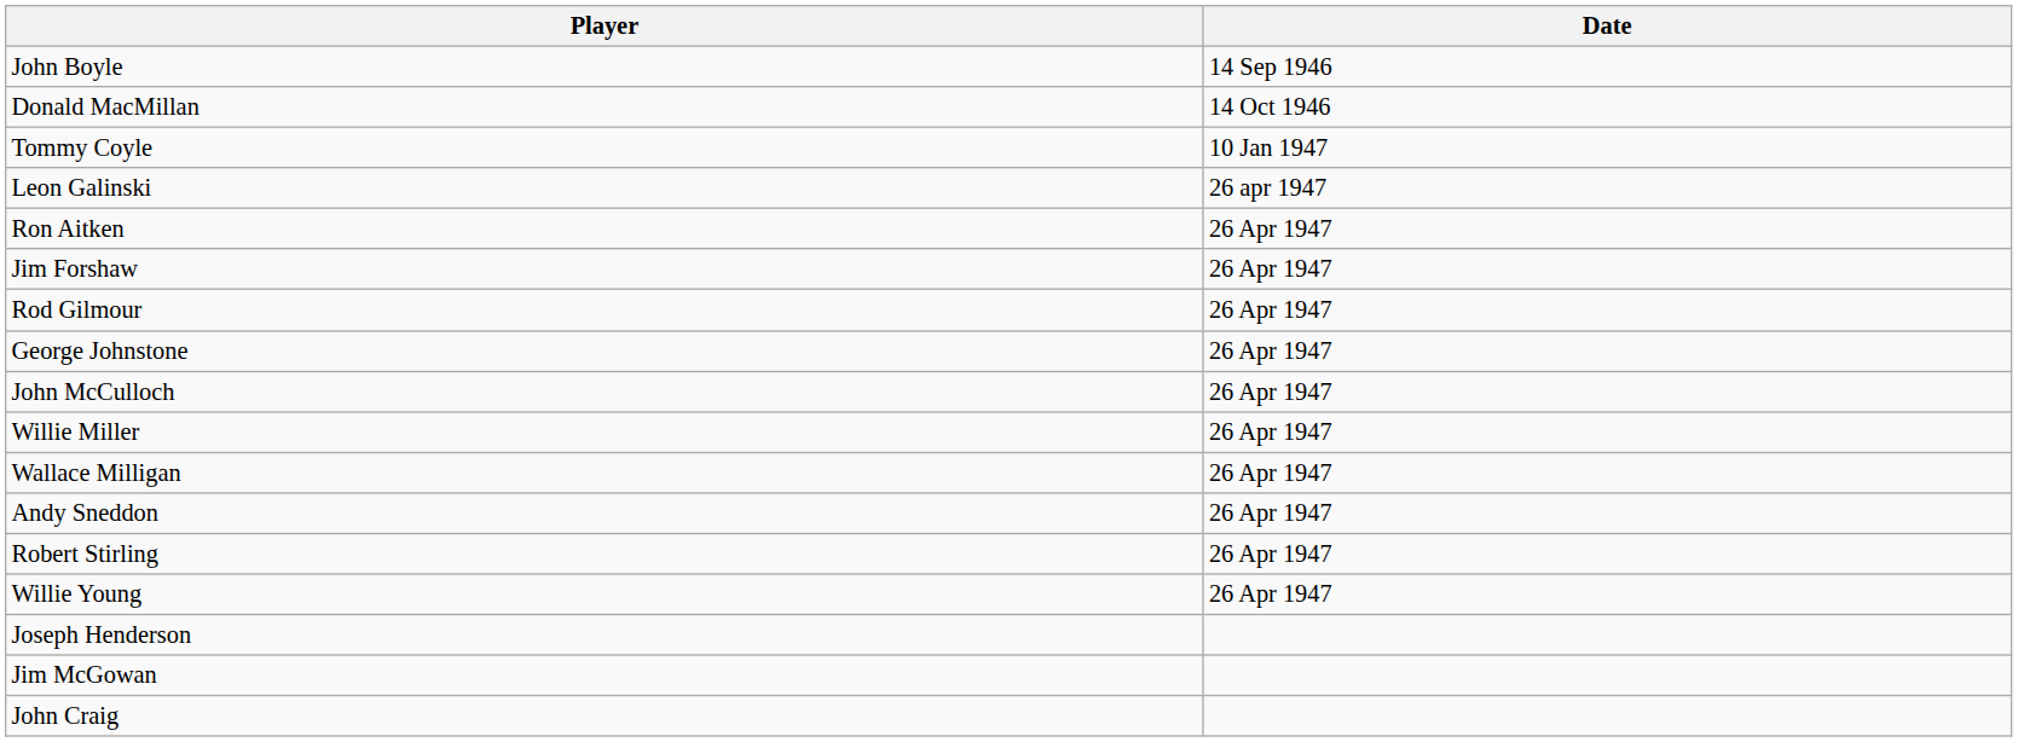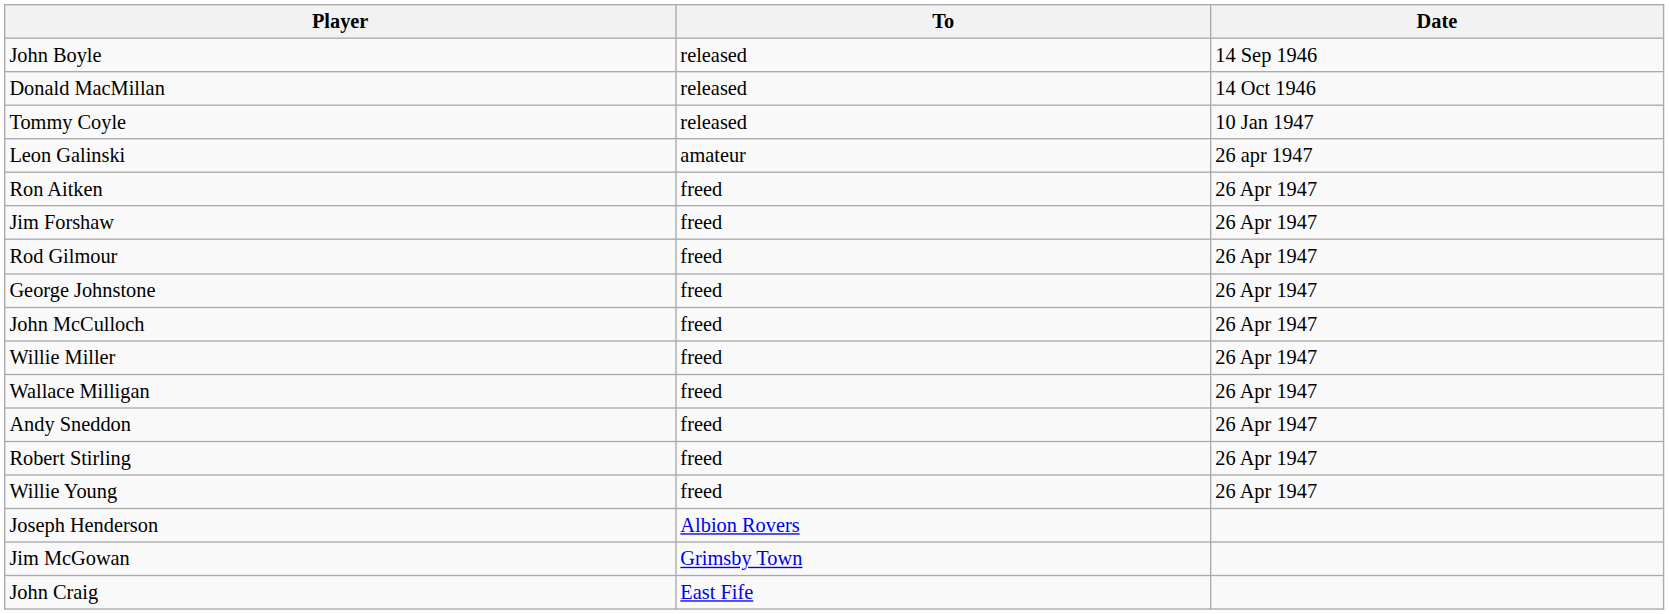 <table class="wikitable" style="text-align:center; font-size:95%;width:98%; text-align:left">
 <tr>
 <th>Player</th>
+<th>To</th>
 <th>Date</th>
 </tr>
 <tr>
 <td> John Boyle</td>
+<td> released</td>
 <td>14 Sep 1946</td>
 </tr>
 <tr>
 <td> Donald MacMillan</td>
+<td> released</td>
 <td>14 Oct 1946</td>
 </tr>
 <tr>
 <td> Tommy Coyle</td>
+<td> released</td>
 <td>10 Jan 1947</td>
 </tr>
 <tr>
 <td> Leon Galinski</td>
+<td> amateur</td>
 <td>26 apr 1947</td>
 </tr>
 <tr>
 <td> Ron Aitken</td>
+<td> freed</td>
 <td>26 Apr 1947</td>
 </tr>
 <tr>
 <td> Jim Forshaw</td>
+<td> freed</td>
 <td>26 Apr 1947</td>
 </tr>
 <tr>
 <td> Rod Gilmour</td>
+<td> freed</td>
 <td>26 Apr 1947</td>
 </tr>
 <tr>
 <td> George Johnstone</td>
+<td> freed</td>
 <td>26 Apr 1947</td>
 </tr>
 <tr>
 <td> John McCulloch</td>
+<td> freed</td>
 <td>26 Apr 1947</td>
 </tr>
 <tr>
 <td> Willie Miller</td>
+<td> freed</td>
 <td>26 Apr 1947</td>
 </tr>
 <tr>
 <td> Wallace Milligan</td>
+<td> freed</td>
 <td>26 Apr 1947</td>
 </tr>
 <tr>
 <td> Andy Sneddon</td>
+<td> freed</td>
 <td>26 Apr 1947</td>
 </tr>
 <tr>
 <td> Robert Stirling</td>
+<td> freed</td>
 <td>26 Apr 1947</td>
 </tr>
 <tr>
 <td> Willie Young</td>
+<td> freed</td>
 <td>26 Apr 1947</td>
 </tr>
 <tr>
 <td> Joseph Henderson</td>
+<td> <a href='#'>Albion Rovers</a></td>
 <td></td>
 </tr>
 <tr>
 <td> Jim McGowan</td>
+<td> <a href='#'>Grimsby Town</a></td>
 <td></td>
 </tr>
 <tr>
 <td> John Craig</td>
+<td> <a href='#'>East Fife</a></td>
 <td></td>
 </tr>
 </table>
